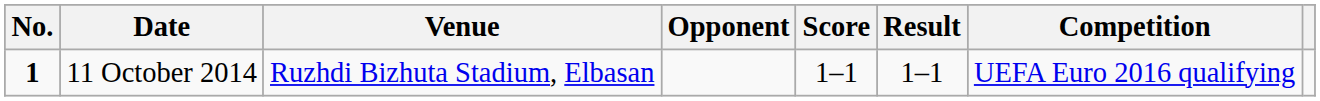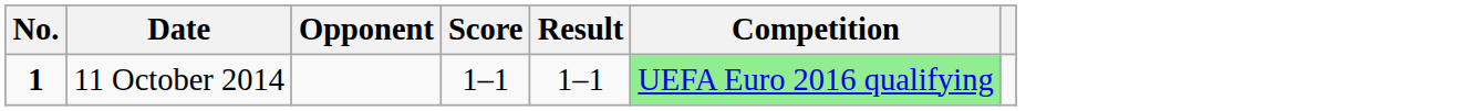 <table class="wikitable sortable">
 <tr>
 <th scope="col">No.</th>
 <th scope="col">Date</th>
-<th scope="col">Venue</th>
 <th scope="col">Opponent</th>
 <th scope="col">Score</th>
 <th scope="col">Result</th>
 <th scope="col">Competition</th>
 <th scope="col" class="unsortable"></th>
 </tr>
 <tr>
 <td align="center"><strong>1</strong></td>
 <td>11 October 2014</td>
-<td><a href='#'>Ruzhdi Bizhuta Stadium</a>, <a href='#'>Elbasan</a></td>
 <td></td>
 <td align="center">1–1</td>
 <td align="center">1–1</td>
-<td><a href='#'>UEFA Euro 2016 qualifying</a></td>
+<td style="background: lightgreen;"><a href='#'>UEFA Euro 2016 qualifying</a></td>
 <td></td>
 </tr>
 </table>
